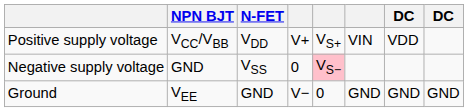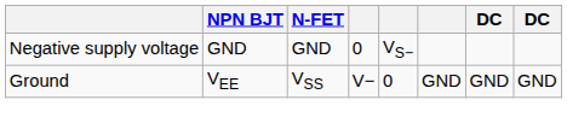 <table class="wikitable">
 <tr>
 <th></th>
 <th><a href='#'>NPN BJT</a></th>
 <th><a href='#'>N-FET</a></th>
 <th></th>
 <th></th>
 <th></th>
 <th>DC</th>
 <th>DC</th>
 </tr>
 <tr>
-<td>Positive supply voltage</td>
-<td>V<sub>CC</sub>/V<sub>BB</sub></td>
-<td>V<sub>DD</sub></td>
-<td>V+</td>
-<td>V<sub>S+</sub></td>
-<td>VIN</td>
-<td>VDD</td>
-<td></td>
-</tr>
-<tr>
 <td>Negative supply voltage</td>
 <td>GND</td>
-<td>V<sub>SS</sub></td>
+<td>GND</td>
 <td>0</td>
-<td style="background: pink;">V<sub>S−</sub></td>
+<td>V<sub>S−</sub></td>
 <td></td>
 <td></td>
 <td></td>
 </tr>
 <tr>
 <td>Ground</td>
 <td>V<sub>EE</sub></td>
-<td>GND</td>
+<td>V<sub>SS</sub></td>
 <td>V−</td>
 <td>0</td>
 <td>GND</td>
 <td>GND</td>
 <td>GND</td>
 </tr>
 </table>
